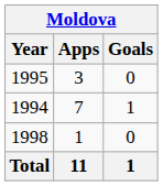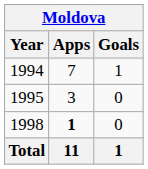 <table class="wikitable" style="text-align:center">
 <tr>
 <th colspan=3><a href='#'>Moldova</a></th>
 </tr>
 <tr>
 <th>Year</th>
 <th>Apps</th>
 <th>Goals</th>
 </tr>
 <tr>
+<td>1994</td>
+<td>7</td>
+<td>1</td>
+</tr>
+<tr>
 <td>1995</td>
 <td>3</td>
 <td>0</td>
 </tr>
 <tr>
-<td>1994</td>
-<td>7</td>
-<td>1</td>
-</tr>
-<tr>
 <td>1998</td>
-<td>1</td>
+<td><strong>1</strong></td>
 <td>0</td>
 </tr>
 <tr>
 <th>Total</th>
 <th>11</th>
 <th>1</th>
 </tr>
 </table>
